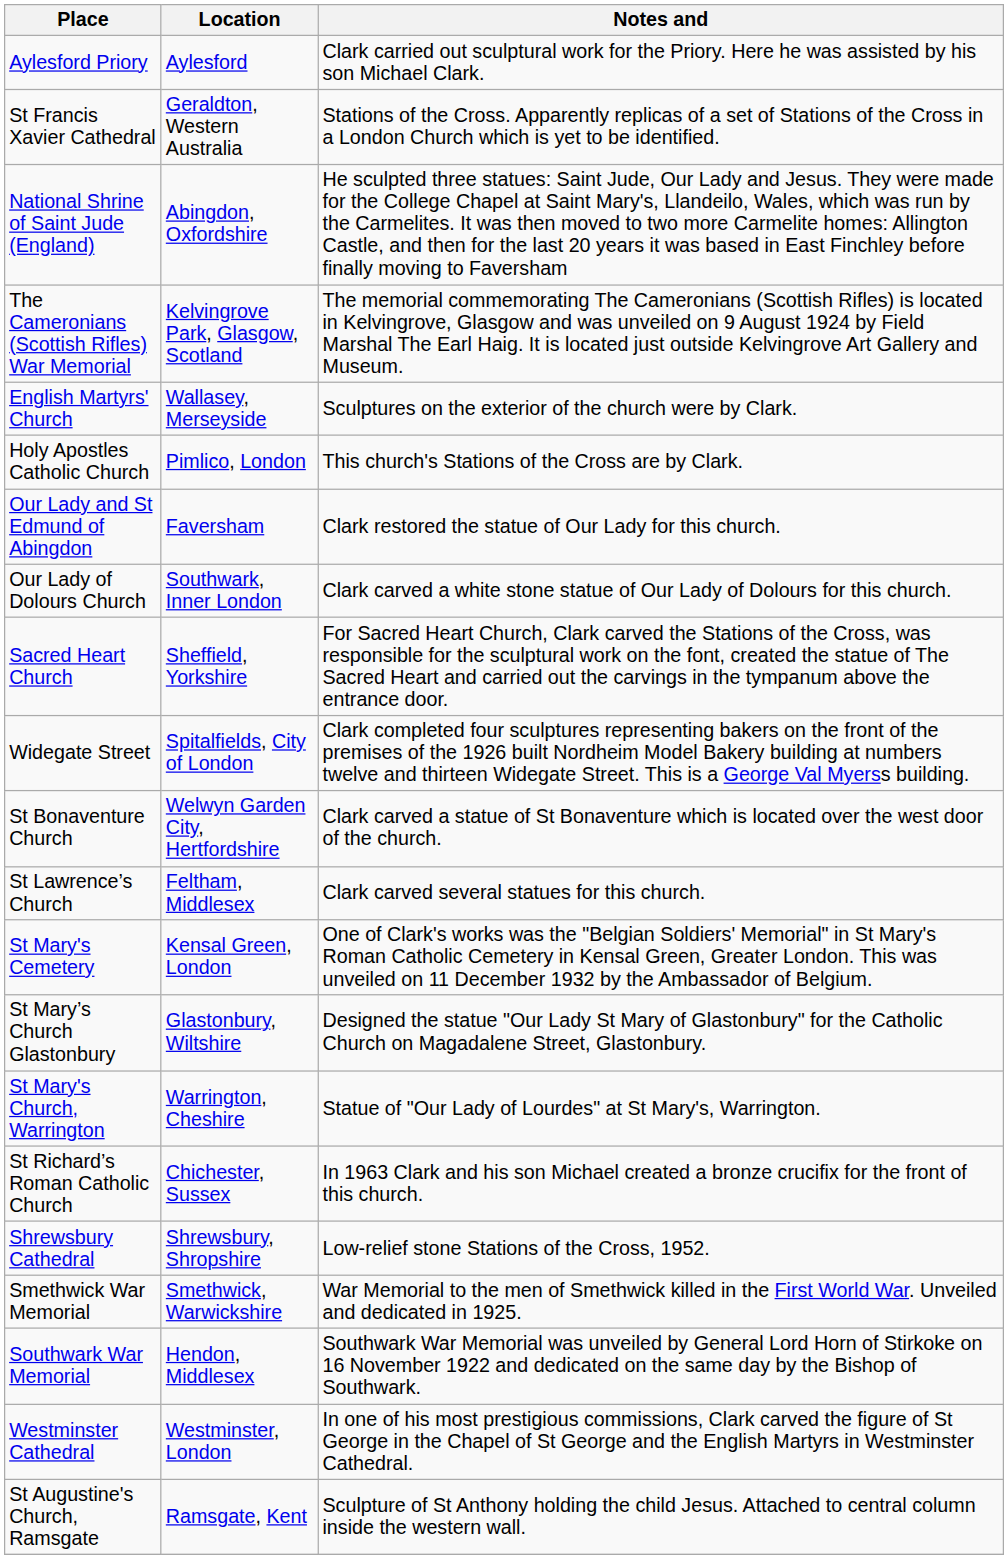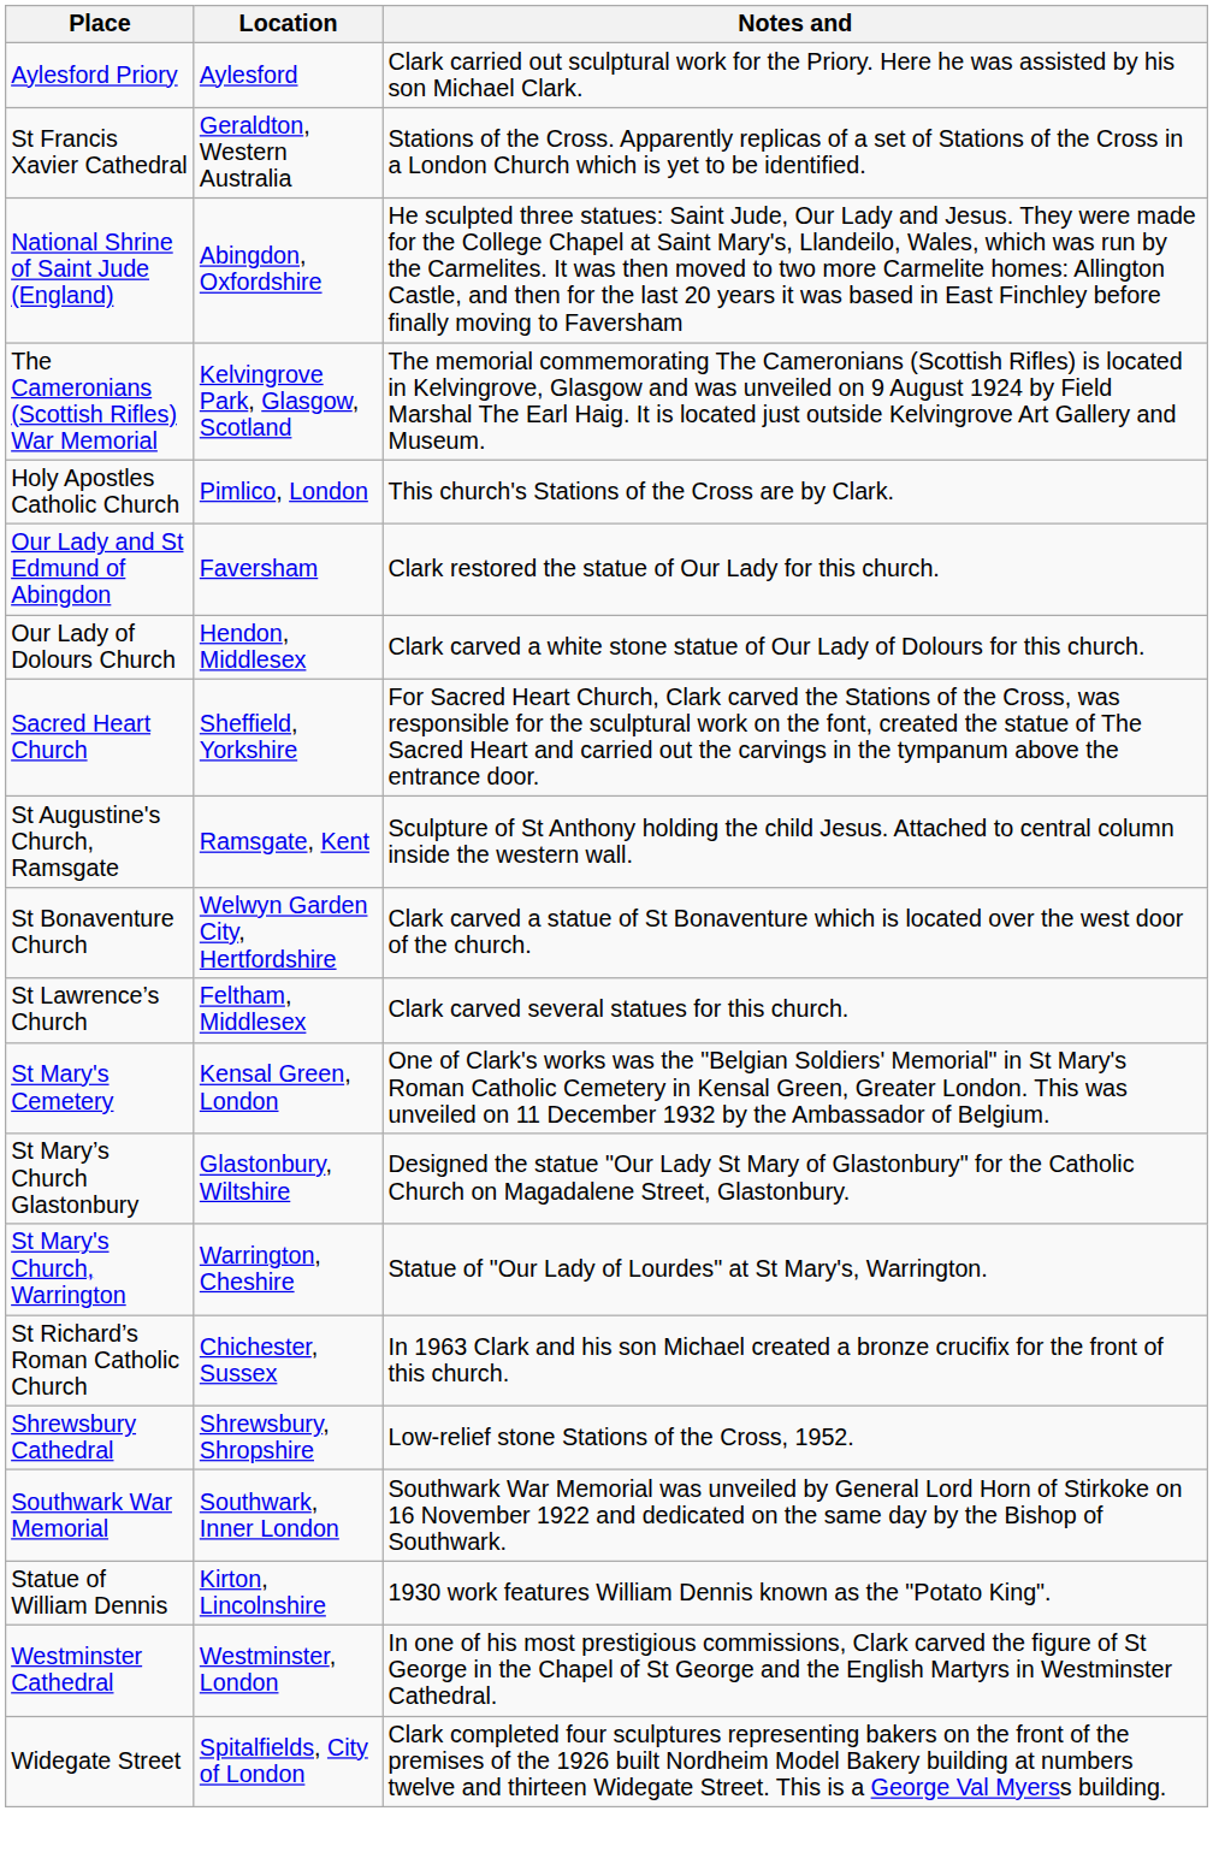 <table class="wikitable sortable">
 <tr>
 <th style="width:120px">Place</th>
 <th style="width:120px">Location</th>
 <th style="width:550px" class="unsortable">Notes and</th>
 </tr>
 <tr>
 <td><a href='#'>Aylesford Priory</a></td>
 <td><a href='#'>Aylesford</a></td>
 <td>Clark carried out sculptural work for the Priory. Here he was assisted by his son Michael Clark.</td>
 </tr>
 <tr>
 <td>St Francis Xavier Cathedral</td>
 <td><a href='#'>Geraldton</a>, Western Australia</td>
 <td>Stations of the Cross. Apparently replicas of a set of Stations of the Cross in a London Church which is yet to be identified.</td>
 </tr>
 <tr>
 <td><a href='#'>National Shrine of Saint Jude (England)</a></td>
 <td><a href='#'>Abingdon</a>, <a href='#'>Oxfordshire</a></td>
 <td>He sculpted three statues: Saint Jude, Our Lady and Jesus. They were made for the College Chapel at Saint Mary's, Llandeilo, Wales, which was run by the Carmelites. It was then moved to two more Carmelite homes: Allington Castle, and then for the last 20 years it was based in East Finchley before finally moving to Faversham</td>
 </tr>
 <tr>
 <td>The <a href='#'>Cameronians (Scottish Rifles) War Memorial</a></td>
 <td><a href='#'>Kelvingrove Park</a>, <a href='#'>Glasgow</a>, <a href='#'>Scotland</a></td>
 <td>The memorial commemorating The Cameronians (Scottish Rifles) is located in Kelvingrove, Glasgow and was unveiled on 9 August 1924 by Field Marshal The Earl Haig. It is located just outside Kelvingrove Art Gallery and Museum.</td>
 </tr>
 <tr>
-<td><a href='#'>English Martyrs' Church</a></td>
-<td><a href='#'>Wallasey</a>, <a href='#'>Merseyside</a></td>
-<td>Sculptures on the exterior of the church were by Clark.</td>
-</tr>
-<tr>
 <td>Holy Apostles Catholic Church</td>
 <td><a href='#'>Pimlico</a>, <a href='#'>London</a></td>
 <td>This church's Stations of the Cross are by Clark.</td>
 </tr>
 <tr>
 <td><a href='#'>Our Lady and St Edmund of Abingdon</a></td>
 <td><a href='#'>Faversham</a></td>
 <td>Clark restored the statue of Our Lady for this church.</td>
 </tr>
 <tr>
 <td>Our Lady of Dolours Church</td>
-<td><a href='#'>Southwark</a>, <a href='#'>Inner London</a></td>
+<td><a href='#'>Hendon</a>, <a href='#'>Middlesex</a></td>
 <td>Clark carved a white stone statue of Our Lady of Dolours for this church.</td>
 </tr>
 <tr>
 <td><a href='#'>Sacred Heart Church</a></td>
 <td><a href='#'>Sheffield</a>, <a href='#'>Yorkshire</a></td>
 <td>For Sacred Heart Church, Clark carved the Stations of the Cross, was responsible for the sculptural work on the font, created the statue of The Sacred Heart and carried out the carvings in the tympanum above the entrance door.</td>
 </tr>
 <tr>
-<td>Widegate Street</td>
-<td><a href='#'>Spitalfields</a>, <a href='#'>City of London</a></td>
-<td>Clark completed four sculptures representing  bakers on the front of the premises of the 1926 built Nordheim Model Bakery building at numbers twelve and thirteen Widegate Street. This is a <a href='#'>George Val Myers</a>s building.</td>
+<td>St Augustine's Church, Ramsgate</td>
+<td><a href='#'>Ramsgate</a>, <a href='#'>Kent</a></td>
+<td>Sculpture of St Anthony holding the child Jesus. Attached to central column inside the western wall.</td>
 </tr>
 <tr>
 <td>St Bonaventure Church</td>
 <td><a href='#'>Welwyn Garden City</a>, <a href='#'>Hertfordshire</a></td>
 <td>Clark carved a statue of St Bonaventure which is located over the west door of the church.</td>
 </tr>
 <tr>
 <td>St Lawrence’s Church</td>
 <td><a href='#'>Feltham</a>, <a href='#'>Middlesex</a></td>
 <td>Clark carved several statues for this church.</td>
 </tr>
 <tr>
 <td><a href='#'>St Mary's Cemetery</a></td>
 <td><a href='#'>Kensal Green</a>, <a href='#'>London</a></td>
 <td>One of Clark's works was the "Belgian Soldiers' Memorial" in St Mary's Roman Catholic Cemetery in Kensal Green, Greater London. This was unveiled on 11 December 1932 by the Ambassador of Belgium.</td>
 </tr>
 <tr>
 <td>St Mary’s Church Glastonbury</td>
 <td><a href='#'>Glastonbury</a>, <a href='#'>Wiltshire</a></td>
 <td>Designed the statue "Our Lady St Mary of Glastonbury" for the Catholic Church on Magadalene Street, Glastonbury.</td>
 </tr>
 <tr>
 <td><a href='#'>St Mary's Church, Warrington</a></td>
 <td><a href='#'>Warrington</a>, <a href='#'>Cheshire</a></td>
 <td>Statue of "Our Lady of Lourdes" at St Mary's, Warrington.</td>
 </tr>
 <tr>
 <td>St Richard’s Roman Catholic Church</td>
 <td><a href='#'>Chichester</a>, <a href='#'>Sussex</a></td>
 <td>In 1963 Clark and his son Michael created a bronze crucifix for the front of this church.</td>
 </tr>
 <tr>
 <td><a href='#'>Shrewsbury Cathedral</a></td>
 <td><a href='#'>Shrewsbury</a>, <a href='#'>Shropshire</a></td>
 <td>Low-relief stone Stations of the Cross, 1952.</td>
 </tr>
 <tr>
-<td>Smethwick War Memorial</td>
-<td><a href='#'>Smethwick</a>, <a href='#'>Warwickshire</a></td>
-<td>War Memorial to the men of Smethwick killed in the <a href='#'>First World War</a>. Unveiled and dedicated in 1925.</td>
+<td><a href='#'>Southwark War Memorial</a></td>
+<td><a href='#'>Southwark</a>, <a href='#'>Inner London</a></td>
+<td>Southwark War Memorial was unveiled by General Lord Horn of Stirkoke on 16 November 1922 and dedicated on the same day by the Bishop of Southwark.</td>
 </tr>
 <tr>
-<td><a href='#'>Southwark War Memorial</a></td>
-<td><a href='#'>Hendon</a>, <a href='#'>Middlesex</a></td>
-<td>Southwark War Memorial was unveiled by General Lord Horn of Stirkoke on 16 November 1922 and dedicated on the same day by the Bishop of Southwark.</td>
+<td>Statue of William Dennis</td>
+<td><a href='#'>Kirton</a>, <a href='#'>Lincolnshire</a></td>
+<td>1930 work features William Dennis known as the "Potato King".</td>
 </tr>
 <tr>
 <td><a href='#'>Westminster Cathedral</a></td>
 <td><a href='#'>Westminster</a>, <a href='#'>London</a></td>
 <td>In one of his most prestigious commissions, Clark carved the figure of St George in the Chapel of St George and the English Martyrs in Westminster Cathedral.</td>
 </tr>
 <tr>
-<td>St Augustine's Church, Ramsgate</td>
-<td><a href='#'>Ramsgate</a>, <a href='#'>Kent</a></td>
-<td>Sculpture of St Anthony holding the child Jesus. Attached to central column inside the western wall.</td>
+<td>Widegate Street</td>
+<td><a href='#'>Spitalfields</a>, <a href='#'>City of London</a></td>
+<td>Clark completed four sculptures representing  bakers on the front of the premises of the 1926 built Nordheim Model Bakery building at numbers twelve and thirteen Widegate Street. This is a <a href='#'>George Val Myers</a>s building.</td>
 </tr>
 <tr>
 </tr>
 </table>
